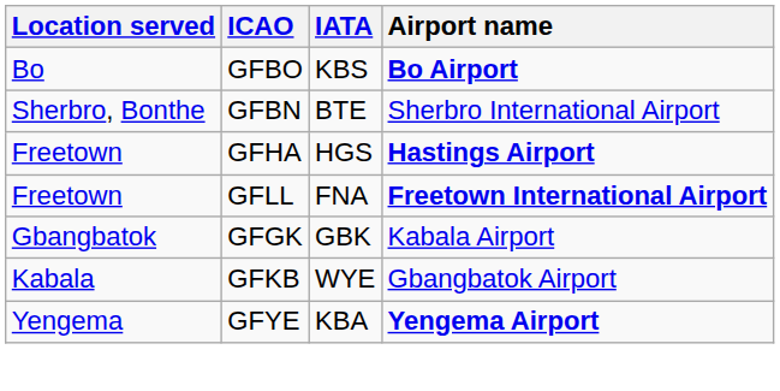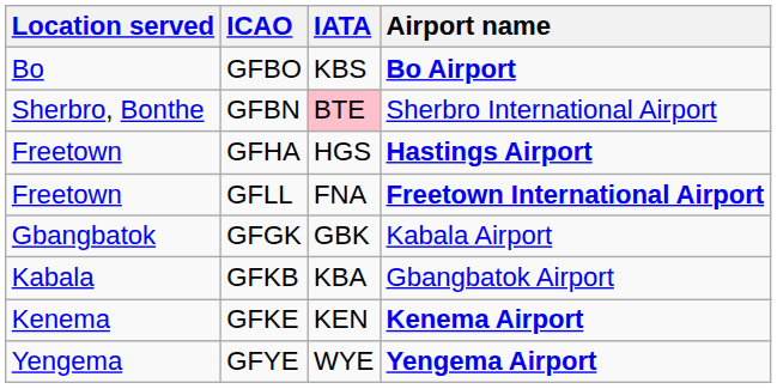 <table class="wikitable sortable">
 <tr valign="baseline">
 <th style="text-align:left; white-space:nowrap;"><a href='#'>Location served</a></th>
 <th style="text-align:left;"><a href='#'>ICAO</a></th>
 <th style="text-align:left;"><a href='#'>IATA</a></th>
 <th style="text-align:left; white-space:nowrap;">Airport name</th>
 </tr>
 <tr valign="top">
 <td><a href='#'>Bo</a></td>
 <td>GFBO</td>
 <td>KBS</td>
 <td><strong><a href='#'>Bo Airport</a></strong></td>
 </tr>
 <tr valign="top">
 <td><a href='#'>Sherbro</a>, <a href='#'>Bonthe</a></td>
 <td>GFBN</td>
-<td>BTE</td>
+<td style="background: pink;">BTE</td>
 <td><a href='#'>Sherbro International Airport</a></td>
 </tr>
 <tr valign="top">
 <td><a href='#'>Freetown</a></td>
 <td>GFHA</td>
 <td>HGS</td>
 <td><strong><a href='#'>Hastings Airport</a></strong></td>
 </tr>
 <tr valign="top">
 <td><a href='#'>Freetown</a></td>
 <td>GFLL</td>
 <td>FNA</td>
 <td><strong><a href='#'>Freetown International Airport</a></strong></td>
 </tr>
 <tr valign="top">
 <td><a href='#'>Gbangbatok</a></td>
 <td>GFGK</td>
 <td>GBK</td>
 <td><a href='#'>Kabala Airport</a></td>
 </tr>
 <tr valign="top">
 <td><a href='#'>Kabala</a></td>
 <td>GFKB</td>
-<td>WYE</td>
+<td>KBA</td>
 <td><a href='#'>Gbangbatok Airport</a></td>
+</tr>
+<tr valign="top">
+<td><a href='#'>Kenema</a></td>
+<td>GFKE</td>
+<td>KEN</td>
+<td><strong><a href='#'>Kenema Airport</a></strong></td>
 </tr>
 <tr valign="top">
 <td><a href='#'>Yengema</a></td>
 <td>GFYE</td>
-<td>KBA</td>
+<td>WYE</td>
 <td><strong><a href='#'>Yengema Airport</a></strong></td>
 </tr>
 </table>
